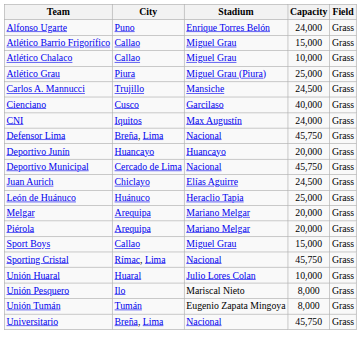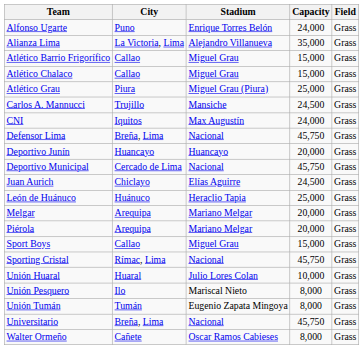 <table class="wikitable sortable">
 <tr>
 <th>Team</th>
 <th>City</th>
 <th>Stadium</th>
 <th>Capacity</th>
 <th>Field</th>
 </tr>
 <tr>
 <td><a href='#'>Alfonso Ugarte</a></td>
 <td><a href='#'>Puno</a></td>
 <td><a href='#'>Enrique Torres Belón</a></td>
 <td align="center">24,000</td>
 <td>Grass</td>
 </tr>
 <tr>
+<td><a href='#'>Alianza Lima</a></td>
+<td><a href='#'>La Victoria</a>, <a href='#'>Lima</a></td>
+<td><a href='#'>Alejandro Villanueva</a></td>
+<td align="center">35,000</td>
+<td>Grass</td>
+</tr>
+<tr>
 <td><a href='#'>Atlético Barrio Frigorífico</a></td>
 <td><a href='#'>Callao</a></td>
 <td><a href='#'>Miguel Grau</a></td>
 <td align="center">15,000</td>
 <td>Grass</td>
 </tr>
 <tr>
 <td><a href='#'>Atlético Chalaco</a></td>
 <td><a href='#'>Callao</a></td>
 <td><a href='#'>Miguel Grau</a></td>
-<td align="center">10,000</td>
+<td align="center">15,000</td>
 <td>Grass</td>
 </tr>
 <tr>
 <td><a href='#'>Atlético Grau</a></td>
 <td><a href='#'>Piura</a></td>
 <td><a href='#'>Miguel Grau (Piura)</a></td>
 <td align="center">25,000</td>
 <td>Grass</td>
 </tr>
 <tr>
 <td><a href='#'>Carlos A. Mannucci</a></td>
 <td><a href='#'>Trujillo</a></td>
 <td><a href='#'>Mansiche</a></td>
 <td align="center">24,500</td>
-<td>Grass</td>
-</tr>
-<tr>
-<td><a href='#'>Cienciano</a></td>
-<td><a href='#'>Cusco</a></td>
-<td><a href='#'>Garcilaso</a></td>
-<td align="center">40,000</td>
 <td>Grass</td>
 </tr>
 <tr>
 <td><a href='#'>CNI</a></td>
 <td><a href='#'>Iquitos</a></td>
 <td><a href='#'>Max Augustín</a></td>
 <td align="center">24,000</td>
 <td>Grass</td>
 </tr>
 <tr>
 <td><a href='#'>Defensor Lima</a></td>
 <td><a href='#'>Breña</a>, <a href='#'>Lima</a></td>
 <td><a href='#'>Nacional</a></td>
 <td align="center">45,750</td>
 <td>Grass</td>
 </tr>
 <tr>
 <td><a href='#'>Deportivo Junín</a></td>
 <td><a href='#'>Huancayo</a></td>
 <td><a href='#'>Huancayo</a></td>
 <td align="center">20,000</td>
 <td>Grass</td>
 </tr>
 <tr>
 <td><a href='#'>Deportivo Municipal</a></td>
 <td><a href='#'>Cercado de Lima</a></td>
 <td><a href='#'>Nacional</a></td>
 <td align="center">45,750</td>
 <td>Grass</td>
 </tr>
 <tr>
 <td><a href='#'>Juan Aurich</a></td>
 <td><a href='#'>Chiclayo</a></td>
 <td><a href='#'>Elías Aguirre</a></td>
 <td align="center">24,500</td>
 <td>Grass</td>
 </tr>
 <tr>
 <td><a href='#'>León de Huánuco</a></td>
 <td><a href='#'>Huánuco</a></td>
 <td><a href='#'>Heraclio Tapia</a></td>
 <td align="center">25,000</td>
 <td>Grass</td>
 </tr>
 <tr>
 <td><a href='#'>Melgar</a></td>
 <td><a href='#'>Arequipa</a></td>
 <td><a href='#'>Mariano Melgar</a></td>
 <td align="center">20,000</td>
 <td>Grass</td>
 </tr>
 <tr>
 <td><a href='#'>Piérola</a></td>
 <td><a href='#'>Arequipa</a></td>
 <td><a href='#'>Mariano Melgar</a></td>
 <td align="center">20,000</td>
 <td>Grass</td>
 </tr>
 <tr>
 <td><a href='#'>Sport Boys</a></td>
 <td><a href='#'>Callao</a></td>
 <td><a href='#'>Miguel Grau</a></td>
 <td align="center">15,000</td>
 <td>Grass</td>
 </tr>
 <tr>
 <td><a href='#'>Sporting Cristal</a></td>
 <td><a href='#'>Rímac</a>, <a href='#'>Lima</a></td>
 <td><a href='#'>Nacional</a></td>
 <td align="center">45,750</td>
 <td>Grass</td>
 </tr>
 <tr>
 <td><a href='#'>Unión Huaral</a></td>
 <td><a href='#'>Huaral</a></td>
 <td><a href='#'>Julio Lores Colan</a></td>
 <td align="center">10,000</td>
 <td>Grass</td>
 </tr>
 <tr>
 <td><a href='#'>Unión Pesquero</a></td>
 <td><a href='#'>Ilo</a></td>
 <td>Mariscal Nieto</td>
 <td align="center">8,000</td>
 <td>Grass</td>
 </tr>
 <tr>
 <td><a href='#'>Unión Tumán</a></td>
 <td><a href='#'>Tumán</a></td>
 <td>Eugenio Zapata Mingoya</td>
 <td align="center">8,000</td>
 <td>Grass</td>
 </tr>
 <tr>
 <td><a href='#'>Universitario</a></td>
 <td><a href='#'>Breña</a>, <a href='#'>Lima</a></td>
 <td><a href='#'>Nacional</a></td>
 <td align="center">45,750</td>
 <td>Grass</td>
 </tr>
+<tr>
+<td><a href='#'>Walter Ormeño</a></td>
+<td><a href='#'>Cañete</a></td>
+<td><a href='#'>Oscar Ramos Cabieses</a></td>
+<td align="center">8,000</td>
+<td>Grass</td>
+</tr>
 </table>
